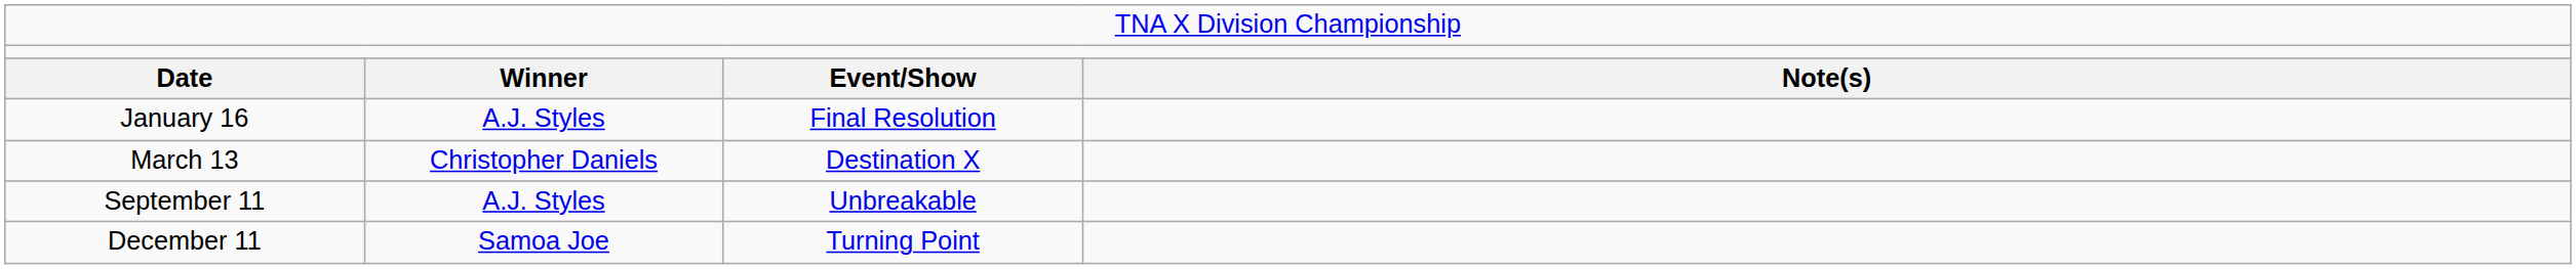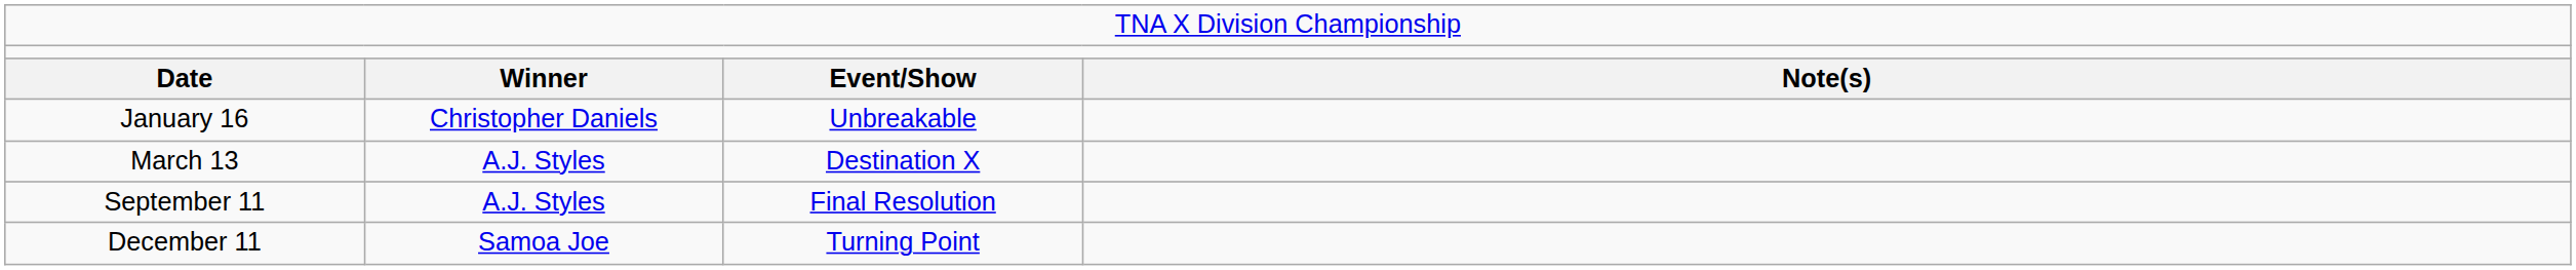 <table class="wikitable" style="text-align:center; width:100%;">
 <tr>
 <td colspan="5"><a href='#'>TNA X Division Championship</a></td>
 </tr>
 <tr>
 <td colspan="5"><strong></strong></td>
 </tr>
 <tr>
 <th width="14%">Date</th>
 <th width="14%">Winner</th>
 <th width="14%">Event/Show</th>
 <th width="58%">Note(s)</th>
 </tr>
 <tr>
 <td>January 16</td>
-<td><a href='#'>A.J. Styles</a></td>
-<td><a href='#'>Final Resolution</a></td>
+<td><a href='#'>Christopher Daniels</a></td>
+<td><a href='#'>Unbreakable</a></td>
 <td></td>
 </tr>
 <tr>
 <td>March 13</td>
-<td><a href='#'>Christopher Daniels</a></td>
+<td><a href='#'>A.J. Styles</a></td>
 <td><a href='#'>Destination X</a></td>
 <td></td>
 </tr>
 <tr>
 <td>September 11</td>
 <td><a href='#'>A.J. Styles</a></td>
-<td><a href='#'>Unbreakable</a></td>
+<td><a href='#'>Final Resolution</a></td>
 <td></td>
 </tr>
 <tr>
 <td>December 11</td>
 <td><a href='#'>Samoa Joe</a></td>
 <td><a href='#'>Turning Point</a></td>
 <td></td>
 </tr>
 </table>
